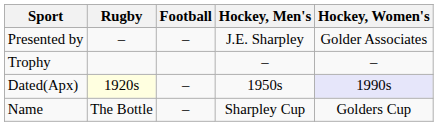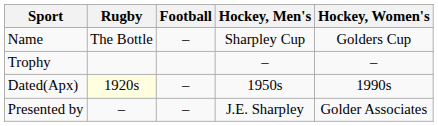 <table class="wikitable" style="text-align:center;">
 <tr>
 <th>Sport<br></th>
 <th>Rugby<br></th>
 <th>Football<br></th>
 <th>Hockey, Men's <br></th>
 <th>Hockey, Women's<br></th>
 </tr>
 <tr>
-<td style="text-align:left;">Presented by</td>
+<td style="text-align:left;">Name</td>
+<td>The Bottle</td>
 <td>–</td>
-<td>–</td>
-<td>J.E. Sharpley</td>
-<td>Golder Associates</td>
+<td>Sharpley Cup</td>
+<td>Golders Cup</td>
 </tr>
 <tr>
 <td style="text-align:left;">Trophy</td>
 <td></td>
 <td></td>
 <td>–</td>
 <td>–</td>
 </tr>
 <tr>
 <td style="text-align:left;">Dated(Apx)</td>
 <td style="background: lightyellow;">1920s</td>
 <td>–</td>
 <td>1950s</td>
-<td style="background: lavender;">1990s</td>
+<td>1990s</td>
 </tr>
 <tr>
-<td style="text-align:left;">Name</td>
-<td>The Bottle</td>
+<td style="text-align:left;">Presented by</td>
 <td>–</td>
-<td>Sharpley Cup</td>
-<td>Golders Cup</td>
+<td>–</td>
+<td>J.E. Sharpley</td>
+<td>Golder Associates</td>
 </tr>
 </table>
